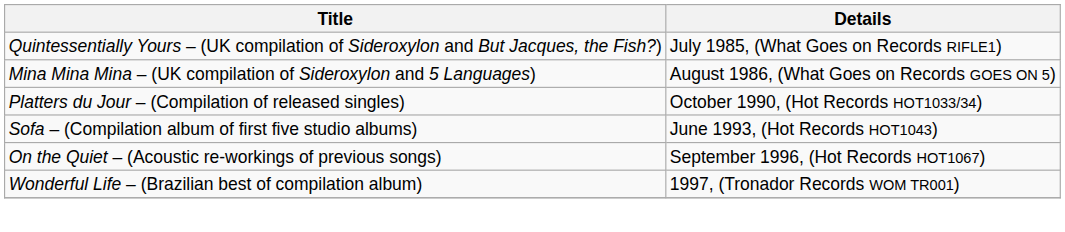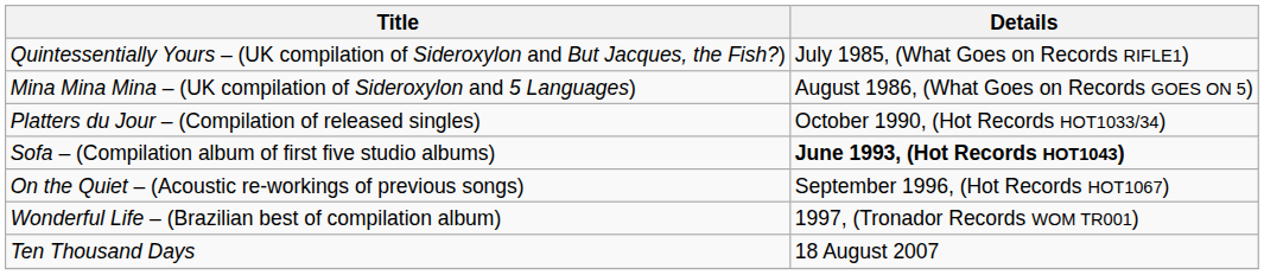 <table class="wikitable" style="font-size: 95%;">
 <tr>
 <th>Title</th>
 <th>Details</th>
 </tr>
 <tr>
 <td><em>Quintessentially Yours</em> – (UK compilation of <em>Sideroxylon</em> and <em>But Jacques, the Fish?</em>)</td>
 <td>July 1985, (What Goes on Records <small>RIFLE1</small>)</td>
 </tr>
 <tr>
 <td><em>Mina Mina Mina</em> – (UK compilation of <em>Sideroxylon</em> and <em>5 Languages</em>)</td>
 <td>August 1986, (What Goes on Records <small>GOES ON 5</small>)</td>
 </tr>
 <tr>
 <td><em>Platters du Jour</em> – (Compilation of released singles)</td>
 <td>October 1990, (Hot Records <small>HOT1033/34</small>)</td>
 </tr>
 <tr>
 <td><em>Sofa</em> – (Compilation album of first five studio albums)</td>
-<td>June 1993, (Hot Records <small>HOT1043</small>)</td>
+<td><strong>June 1993, (Hot Records <small>HOT1043</small>)</strong></td>
 </tr>
 <tr>
 <td><em>On the Quiet</em> – (Acoustic re-workings of previous songs)</td>
 <td>September 1996, (Hot Records <small>HOT1067</small>)</td>
 </tr>
 <tr>
 <td><em>Wonderful Life</em> – (Brazilian best of compilation album)</td>
 <td>1997, (Tronador Records <small>WOM TR001</small>)</td>
 </tr>
 <tr>
+<td><em>Ten Thousand Days</em></td>
+<td>18 August 2007</td>
+</tr>
+<tr>
 </tr>
 </table>
